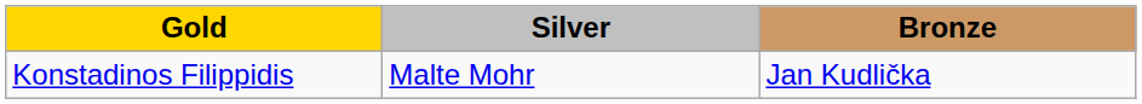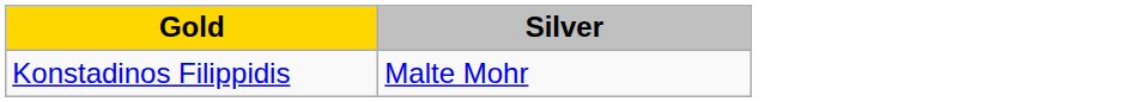 <table class="wikitable" style="text-align:left">
 <tr align="center">
 <td width=200 bgcolor=gold><strong>Gold</strong></td>
 <td width=200 bgcolor=silver><strong>Silver</strong></td>
-<td width=200 bgcolor=CC9966><strong>Bronze</strong></td>
 </tr>
 <tr>
 <td><a href='#'>Konstadinos Filippidis</a><br><em></em></td>
 <td><a href='#'>Malte Mohr</a><br><em></em></td>
-<td><a href='#'>Jan Kudlička</a><br><em></em></td>
 </tr>
 </table>
